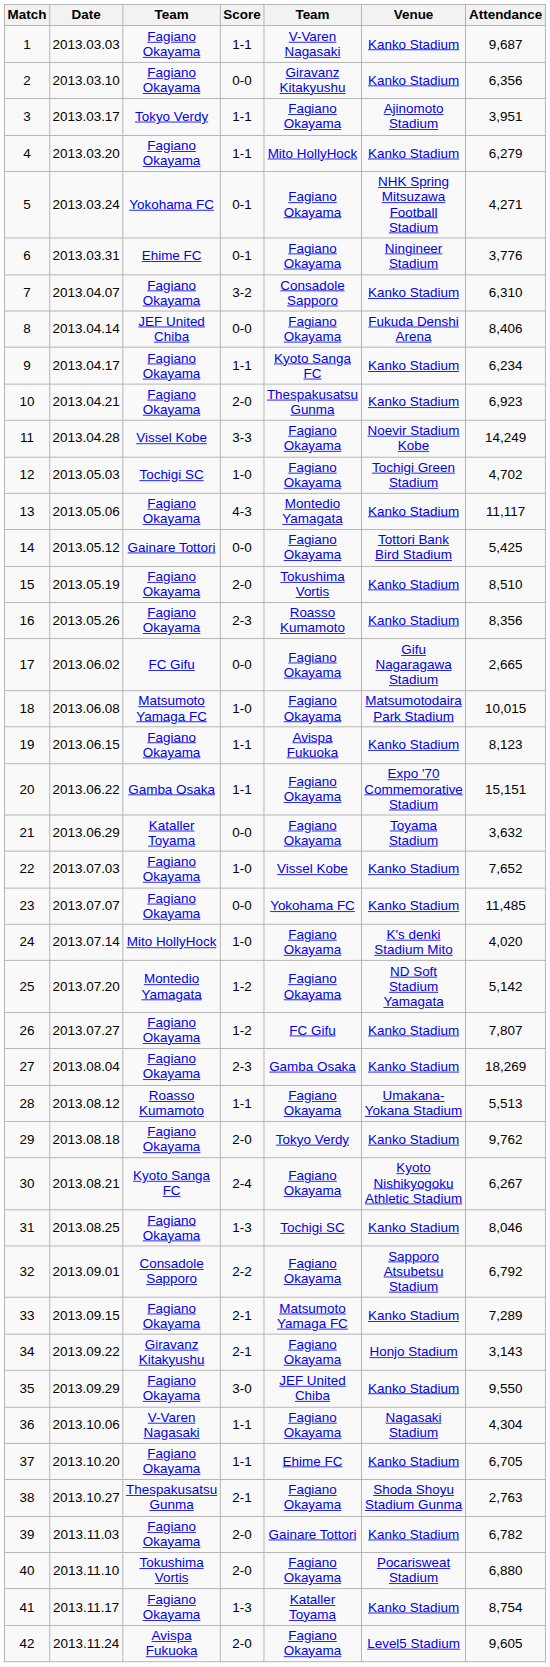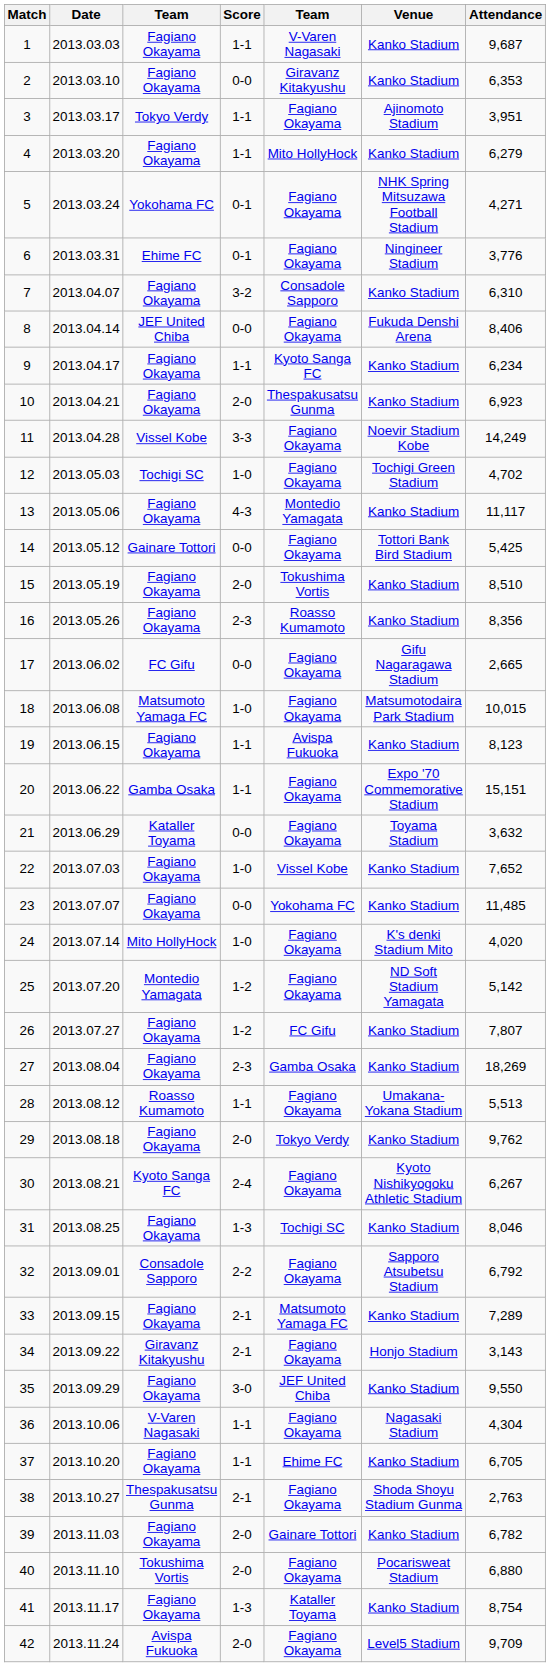 <table class="wikitable" style="text-align:center;">
 <tr>
 <th>Match</th>
 <th>Date</th>
 <th>Team</th>
 <th>Score</th>
 <th>Team</th>
 <th>Venue</th>
 <th>Attendance</th>
 </tr>
 <tr>
 <td>1</td>
 <td>2013.03.03</td>
 <td><a href='#'>Fagiano Okayama</a></td>
 <td>1-1</td>
 <td><a href='#'>V-Varen Nagasaki</a></td>
 <td><a href='#'>Kanko Stadium</a></td>
 <td>9,687</td>
 </tr>
 <tr>
 <td>2</td>
 <td>2013.03.10</td>
 <td><a href='#'>Fagiano Okayama</a></td>
 <td>0-0</td>
 <td><a href='#'>Giravanz Kitakyushu</a></td>
 <td><a href='#'>Kanko Stadium</a></td>
-<td>6,356</td>
+<td>6,353</td>
 </tr>
 <tr>
 <td>3</td>
 <td>2013.03.17</td>
 <td><a href='#'>Tokyo Verdy</a></td>
 <td>1-1</td>
 <td><a href='#'>Fagiano Okayama</a></td>
 <td><a href='#'>Ajinomoto Stadium</a></td>
 <td>3,951</td>
 </tr>
 <tr>
 <td>4</td>
 <td>2013.03.20</td>
 <td><a href='#'>Fagiano Okayama</a></td>
 <td>1-1</td>
 <td><a href='#'>Mito HollyHock</a></td>
 <td><a href='#'>Kanko Stadium</a></td>
 <td>6,279</td>
 </tr>
 <tr>
 <td>5</td>
 <td>2013.03.24</td>
 <td><a href='#'>Yokohama FC</a></td>
 <td>0-1</td>
 <td><a href='#'>Fagiano Okayama</a></td>
 <td><a href='#'>NHK Spring Mitsuzawa Football Stadium</a></td>
 <td>4,271</td>
 </tr>
 <tr>
 <td>6</td>
 <td>2013.03.31</td>
 <td><a href='#'>Ehime FC</a></td>
 <td>0-1</td>
 <td><a href='#'>Fagiano Okayama</a></td>
 <td><a href='#'>Ningineer Stadium</a></td>
 <td>3,776</td>
 </tr>
 <tr>
 <td>7</td>
 <td>2013.04.07</td>
 <td><a href='#'>Fagiano Okayama</a></td>
 <td>3-2</td>
 <td><a href='#'>Consadole Sapporo</a></td>
 <td><a href='#'>Kanko Stadium</a></td>
 <td>6,310</td>
 </tr>
 <tr>
 <td>8</td>
 <td>2013.04.14</td>
 <td><a href='#'>JEF United Chiba</a></td>
 <td>0-0</td>
 <td><a href='#'>Fagiano Okayama</a></td>
 <td><a href='#'>Fukuda Denshi Arena</a></td>
 <td>8,406</td>
 </tr>
 <tr>
 <td>9</td>
 <td>2013.04.17</td>
 <td><a href='#'>Fagiano Okayama</a></td>
 <td>1-1</td>
 <td><a href='#'>Kyoto Sanga FC</a></td>
 <td><a href='#'>Kanko Stadium</a></td>
 <td>6,234</td>
 </tr>
 <tr>
 <td>10</td>
 <td>2013.04.21</td>
 <td><a href='#'>Fagiano Okayama</a></td>
 <td>2-0</td>
 <td><a href='#'>Thespakusatsu Gunma</a></td>
 <td><a href='#'>Kanko Stadium</a></td>
 <td>6,923</td>
 </tr>
 <tr>
 <td>11</td>
 <td>2013.04.28</td>
 <td><a href='#'>Vissel Kobe</a></td>
 <td>3-3</td>
 <td><a href='#'>Fagiano Okayama</a></td>
 <td><a href='#'>Noevir Stadium Kobe</a></td>
 <td>14,249</td>
 </tr>
 <tr>
 <td>12</td>
 <td>2013.05.03</td>
 <td><a href='#'>Tochigi SC</a></td>
 <td>1-0</td>
 <td><a href='#'>Fagiano Okayama</a></td>
 <td><a href='#'>Tochigi Green Stadium</a></td>
 <td>4,702</td>
 </tr>
 <tr>
 <td>13</td>
 <td>2013.05.06</td>
 <td><a href='#'>Fagiano Okayama</a></td>
 <td>4-3</td>
 <td><a href='#'>Montedio Yamagata</a></td>
 <td><a href='#'>Kanko Stadium</a></td>
 <td>11,117</td>
 </tr>
 <tr>
 <td>14</td>
 <td>2013.05.12</td>
 <td><a href='#'>Gainare Tottori</a></td>
 <td>0-0</td>
 <td><a href='#'>Fagiano Okayama</a></td>
 <td><a href='#'>Tottori Bank Bird Stadium</a></td>
 <td>5,425</td>
 </tr>
 <tr>
 <td>15</td>
 <td>2013.05.19</td>
 <td><a href='#'>Fagiano Okayama</a></td>
 <td>2-0</td>
 <td><a href='#'>Tokushima Vortis</a></td>
 <td><a href='#'>Kanko Stadium</a></td>
 <td>8,510</td>
 </tr>
 <tr>
 <td>16</td>
 <td>2013.05.26</td>
 <td><a href='#'>Fagiano Okayama</a></td>
 <td>2-3</td>
 <td><a href='#'>Roasso Kumamoto</a></td>
 <td><a href='#'>Kanko Stadium</a></td>
 <td>8,356</td>
 </tr>
 <tr>
 <td>17</td>
 <td>2013.06.02</td>
 <td><a href='#'>FC Gifu</a></td>
 <td>0-0</td>
 <td><a href='#'>Fagiano Okayama</a></td>
 <td><a href='#'>Gifu Nagaragawa Stadium</a></td>
 <td>2,665</td>
 </tr>
 <tr>
 <td>18</td>
 <td>2013.06.08</td>
 <td><a href='#'>Matsumoto Yamaga FC</a></td>
 <td>1-0</td>
 <td><a href='#'>Fagiano Okayama</a></td>
 <td><a href='#'>Matsumotodaira Park Stadium</a></td>
 <td>10,015</td>
 </tr>
 <tr>
 <td>19</td>
 <td>2013.06.15</td>
 <td><a href='#'>Fagiano Okayama</a></td>
 <td>1-1</td>
 <td><a href='#'>Avispa Fukuoka</a></td>
 <td><a href='#'>Kanko Stadium</a></td>
 <td>8,123</td>
 </tr>
 <tr>
 <td>20</td>
 <td>2013.06.22</td>
 <td><a href='#'>Gamba Osaka</a></td>
 <td>1-1</td>
 <td><a href='#'>Fagiano Okayama</a></td>
 <td><a href='#'>Expo '70 Commemorative Stadium</a></td>
 <td>15,151</td>
 </tr>
 <tr>
 <td>21</td>
 <td>2013.06.29</td>
 <td><a href='#'>Kataller Toyama</a></td>
 <td>0-0</td>
 <td><a href='#'>Fagiano Okayama</a></td>
 <td><a href='#'>Toyama Stadium</a></td>
 <td>3,632</td>
 </tr>
 <tr>
 <td>22</td>
 <td>2013.07.03</td>
 <td><a href='#'>Fagiano Okayama</a></td>
 <td>1-0</td>
 <td><a href='#'>Vissel Kobe</a></td>
 <td><a href='#'>Kanko Stadium</a></td>
 <td>7,652</td>
 </tr>
 <tr>
 <td>23</td>
 <td>2013.07.07</td>
 <td><a href='#'>Fagiano Okayama</a></td>
 <td>0-0</td>
 <td><a href='#'>Yokohama FC</a></td>
 <td><a href='#'>Kanko Stadium</a></td>
 <td>11,485</td>
 </tr>
 <tr>
 <td>24</td>
 <td>2013.07.14</td>
 <td><a href='#'>Mito HollyHock</a></td>
 <td>1-0</td>
 <td><a href='#'>Fagiano Okayama</a></td>
 <td><a href='#'>K's denki Stadium Mito</a></td>
 <td>4,020</td>
 </tr>
 <tr>
 <td>25</td>
 <td>2013.07.20</td>
 <td><a href='#'>Montedio Yamagata</a></td>
 <td>1-2</td>
 <td><a href='#'>Fagiano Okayama</a></td>
 <td><a href='#'>ND Soft Stadium Yamagata</a></td>
 <td>5,142</td>
 </tr>
 <tr>
 <td>26</td>
 <td>2013.07.27</td>
 <td><a href='#'>Fagiano Okayama</a></td>
 <td>1-2</td>
 <td><a href='#'>FC Gifu</a></td>
 <td><a href='#'>Kanko Stadium</a></td>
 <td>7,807</td>
 </tr>
 <tr>
 <td>27</td>
 <td>2013.08.04</td>
 <td><a href='#'>Fagiano Okayama</a></td>
 <td>2-3</td>
 <td><a href='#'>Gamba Osaka</a></td>
 <td><a href='#'>Kanko Stadium</a></td>
 <td>18,269</td>
 </tr>
 <tr>
 <td>28</td>
 <td>2013.08.12</td>
 <td><a href='#'>Roasso Kumamoto</a></td>
 <td>1-1</td>
 <td><a href='#'>Fagiano Okayama</a></td>
 <td><a href='#'>Umakana-Yokana Stadium</a></td>
 <td>5,513</td>
 </tr>
 <tr>
 <td>29</td>
 <td>2013.08.18</td>
 <td><a href='#'>Fagiano Okayama</a></td>
 <td>2-0</td>
 <td><a href='#'>Tokyo Verdy</a></td>
 <td><a href='#'>Kanko Stadium</a></td>
 <td>9,762</td>
 </tr>
 <tr>
 <td>30</td>
 <td>2013.08.21</td>
 <td><a href='#'>Kyoto Sanga FC</a></td>
 <td>2-4</td>
 <td><a href='#'>Fagiano Okayama</a></td>
 <td><a href='#'>Kyoto Nishikyogoku Athletic Stadium</a></td>
 <td>6,267</td>
 </tr>
 <tr>
 <td>31</td>
 <td>2013.08.25</td>
 <td><a href='#'>Fagiano Okayama</a></td>
 <td>1-3</td>
 <td><a href='#'>Tochigi SC</a></td>
 <td><a href='#'>Kanko Stadium</a></td>
 <td>8,046</td>
 </tr>
 <tr>
 <td>32</td>
 <td>2013.09.01</td>
 <td><a href='#'>Consadole Sapporo</a></td>
 <td>2-2</td>
 <td><a href='#'>Fagiano Okayama</a></td>
 <td><a href='#'>Sapporo Atsubetsu Stadium</a></td>
 <td>6,792</td>
 </tr>
 <tr>
 <td>33</td>
 <td>2013.09.15</td>
 <td><a href='#'>Fagiano Okayama</a></td>
 <td>2-1</td>
 <td><a href='#'>Matsumoto Yamaga FC</a></td>
 <td><a href='#'>Kanko Stadium</a></td>
 <td>7,289</td>
 </tr>
 <tr>
 <td>34</td>
 <td>2013.09.22</td>
 <td><a href='#'>Giravanz Kitakyushu</a></td>
 <td>2-1</td>
 <td><a href='#'>Fagiano Okayama</a></td>
 <td><a href='#'>Honjo Stadium</a></td>
 <td>3,143</td>
 </tr>
 <tr>
 <td>35</td>
 <td>2013.09.29</td>
 <td><a href='#'>Fagiano Okayama</a></td>
 <td>3-0</td>
 <td><a href='#'>JEF United Chiba</a></td>
 <td><a href='#'>Kanko Stadium</a></td>
 <td>9,550</td>
 </tr>
 <tr>
 <td>36</td>
 <td>2013.10.06</td>
 <td><a href='#'>V-Varen Nagasaki</a></td>
 <td>1-1</td>
 <td><a href='#'>Fagiano Okayama</a></td>
 <td><a href='#'>Nagasaki Stadium</a></td>
 <td>4,304</td>
 </tr>
 <tr>
 <td>37</td>
 <td>2013.10.20</td>
 <td><a href='#'>Fagiano Okayama</a></td>
 <td>1-1</td>
 <td><a href='#'>Ehime FC</a></td>
 <td><a href='#'>Kanko Stadium</a></td>
 <td>6,705</td>
 </tr>
 <tr>
 <td>38</td>
 <td>2013.10.27</td>
 <td><a href='#'>Thespakusatsu Gunma</a></td>
 <td>2-1</td>
 <td><a href='#'>Fagiano Okayama</a></td>
 <td><a href='#'>Shoda Shoyu Stadium Gunma</a></td>
 <td>2,763</td>
 </tr>
 <tr>
 <td>39</td>
 <td>2013.11.03</td>
 <td><a href='#'>Fagiano Okayama</a></td>
 <td>2-0</td>
 <td><a href='#'>Gainare Tottori</a></td>
 <td><a href='#'>Kanko Stadium</a></td>
 <td>6,782</td>
 </tr>
 <tr>
 <td>40</td>
 <td>2013.11.10</td>
 <td><a href='#'>Tokushima Vortis</a></td>
 <td>2-0</td>
 <td><a href='#'>Fagiano Okayama</a></td>
 <td><a href='#'>Pocarisweat Stadium</a></td>
 <td>6,880</td>
 </tr>
 <tr>
 <td>41</td>
 <td>2013.11.17</td>
 <td><a href='#'>Fagiano Okayama</a></td>
 <td>1-3</td>
 <td><a href='#'>Kataller Toyama</a></td>
 <td><a href='#'>Kanko Stadium</a></td>
 <td>8,754</td>
 </tr>
 <tr>
 <td>42</td>
 <td>2013.11.24</td>
 <td><a href='#'>Avispa Fukuoka</a></td>
 <td>2-0</td>
 <td><a href='#'>Fagiano Okayama</a></td>
 <td><a href='#'>Level5 Stadium</a></td>
-<td>9,605</td>
+<td>9,709</td>
 </tr>
 </table>
